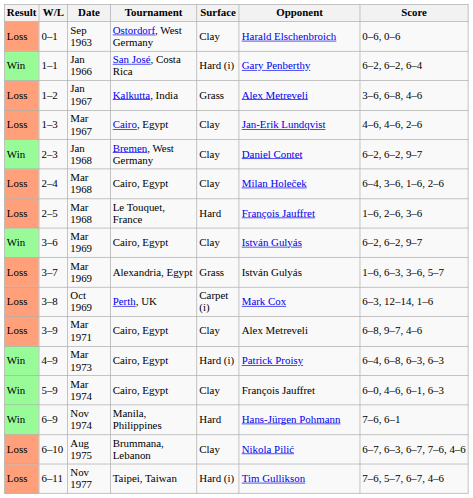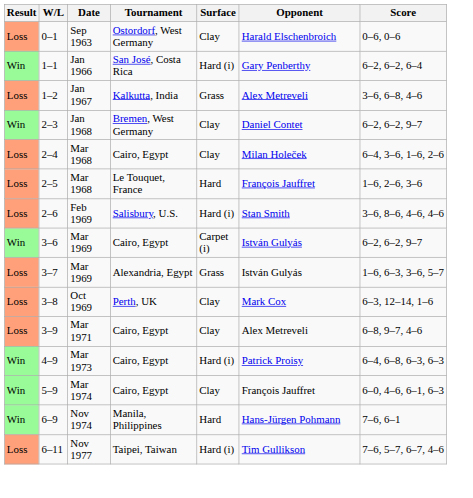 <table class="sortable wikitable">
 <tr>
 <th style="width:30px">Result</th>
 <th style="width:35px" class="unsortable">W/L</th>
 <th style="width:55px">Date</th>
 <th style="width:120px">Tournament</th>
 <th style="width:55px">Surface</th>
 <th style="width:170px">Opponent</th>
 <th class="unsortable">Score</th>
 </tr>
 <tr>
 <td style="background:#ffa07a;">Loss</td>
 <td>0–1</td>
 <td>Sep 1963</td>
 <td><a href='#'>Ostordorf</a>, West Germany</td>
 <td>Clay</td>
 <td> <a href='#'>Harald Elschenbroich</a></td>
 <td>0–6, 0–6</td>
 </tr>
 <tr>
 <td style="background:#98fb98;">Win</td>
 <td>1–1</td>
 <td>Jan 1966</td>
 <td><a href='#'>San José</a>, Costa Rica</td>
 <td>Hard (i)</td>
 <td> <a href='#'>Gary Penberthy</a></td>
 <td>6–2, 6–2, 6–4</td>
 </tr>
 <tr>
 <td style="background:#ffa07a;">Loss</td>
 <td>1–2</td>
 <td>Jan 1967</td>
 <td><a href='#'>Kalkutta</a>, India</td>
 <td>Grass</td>
 <td> <a href='#'>Alex Metreveli</a></td>
 <td>3–6, 6–8, 4–6</td>
 </tr>
 <tr>
-<td style="background:#ffa07a;">Loss</td>
-<td>1–3</td>
-<td>Mar 1967</td>
-<td><a href='#'>Cairo</a>, Egypt</td>
-<td>Clay</td>
-<td> <a href='#'>Jan-Erik Lundqvist</a></td>
-<td>4–6, 4–6, 2–6</td>
-</tr>
-<tr>
 <td style="background:#98fb98;">Win</td>
 <td>2–3</td>
 <td>Jan 1968</td>
 <td><a href='#'>Bremen</a>, West Germany</td>
 <td>Clay</td>
 <td> <a href='#'>Daniel Contet</a></td>
 <td>6–2, 6–2, 9–7</td>
 </tr>
 <tr>
 <td style="background:#ffa07a;">Loss</td>
 <td>2–4</td>
 <td>Mar 1968</td>
 <td>Cairo, Egypt</td>
 <td>Clay</td>
 <td> <a href='#'>Milan Holeček</a></td>
 <td>6–4, 3–6, 1–6, 2–6</td>
 </tr>
 <tr>
 <td style="background:#ffa07a;">Loss</td>
 <td>2–5</td>
 <td>Mar 1968</td>
 <td>Le Touquet, France</td>
 <td>Hard</td>
 <td> <a href='#'>François Jauffret</a></td>
 <td>1–6, 2–6, 3–6</td>
 </tr>
 <tr>
+<td style="background:#ffa07a;">Loss</td>
+<td>2–6</td>
+<td>Feb 1969</td>
+<td><a href='#'>Salisbury</a>, U.S.</td>
+<td>Hard (i)</td>
+<td> <a href='#'>Stan Smith</a></td>
+<td>3–6, 8–6, 4–6, 4–6</td>
+</tr>
+<tr>
 <td style="background:#98fb98;">Win</td>
 <td>3–6</td>
 <td>Mar 1969</td>
 <td>Cairo, Egypt</td>
-<td>Clay</td>
+<td>Carpet (i)</td>
 <td> <a href='#'>István Gulyás</a></td>
 <td>6–2, 6–2, 9–7</td>
 </tr>
 <tr>
 <td style="background:#ffa07a;">Loss</td>
 <td>3–7</td>
 <td>Mar 1969</td>
 <td>Alexandria, Egypt</td>
 <td>Grass</td>
 <td> István Gulyás</td>
 <td>1–6, 6–3, 3–6, 5–7</td>
 </tr>
 <tr>
 <td style="background:#ffa07a;">Loss</td>
 <td>3–8</td>
 <td>Oct 1969</td>
 <td><a href='#'>Perth</a>, UK</td>
-<td>Carpet (i)</td>
+<td>Clay</td>
 <td> <a href='#'>Mark Cox</a></td>
 <td>6–3, 12–14, 1–6</td>
 </tr>
 <tr>
 <td style="background:#ffa07a;">Loss</td>
 <td>3–9</td>
 <td>Mar 1971</td>
 <td>Cairo, Egypt</td>
 <td>Clay</td>
 <td> Alex Metreveli</td>
 <td>6–8, 9–7, 4–6</td>
 </tr>
 <tr>
 <td style="background:#98fb98;">Win</td>
 <td>4–9</td>
 <td>Mar 1973</td>
 <td>Cairo, Egypt</td>
 <td>Hard (i)</td>
 <td> <a href='#'>Patrick Proisy</a></td>
 <td>6–4, 6–8, 6–3, 6–3</td>
 </tr>
 <tr>
 <td style="background:#98fb98;">Win</td>
 <td>5–9</td>
 <td>Mar 1974</td>
 <td>Cairo, Egypt</td>
 <td>Clay</td>
 <td> François Jauffret</td>
 <td>6–0, 4–6, 6–1, 6–3</td>
 </tr>
 <tr>
 <td style="background:#98fb98;">Win</td>
 <td>6–9</td>
 <td>Nov 1974</td>
 <td>Manila, Philippines </td>
 <td>Hard</td>
 <td> <a href='#'>Hans-Jürgen Pohmann</a></td>
 <td>7–6, 6–1</td>
 </tr>
 <tr>
 <td style="background:#ffa07a;">Loss</td>
-<td>6–10</td>
-<td>Aug 1975</td>
-<td>Brummana, Lebanon</td>
-<td>Clay</td>
-<td> <a href='#'>Nikola Pilić</a></td>
-<td>6–7, 6–3, 6–7, 7–6, 4–6</td>
-</tr>
-<tr>
-<td style="background:#ffa07a;">Loss</td>
 <td>6–11</td>
 <td>Nov 1977</td>
 <td>Taipei, Taiwan </td>
 <td>Hard (i)</td>
 <td> <a href='#'>Tim Gullikson</a></td>
 <td>7–6, 5–7, 6–7, 4–6</td>
 </tr>
 </table>
